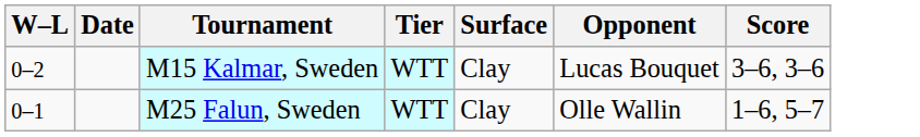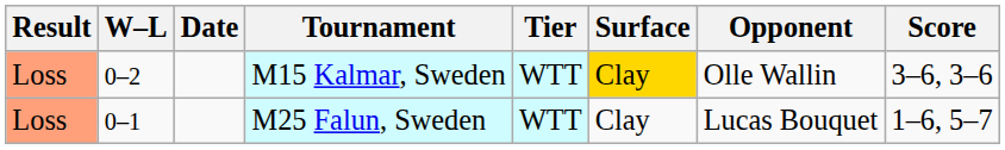 <table class="sortable wikitable">
 <tr>
+<th>Result</th>
 <th class="unsortable">W–L</th>
 <th>Date</th>
 <th>Tournament</th>
 <th>Tier</th>
 <th>Surface</th>
 <th>Opponent</th>
 <th class="unsortable">Score</th>
 </tr>
 <tr>
+<td bgcolor=FFA07A>Loss</td>
 <td><small>0–2</small></td>
 <td></td>
 <td style="background:#cffcff;">M15 <a href='#'>Kalmar</a>, Sweden</td>
 <td style="background:#cffcff;">WTT</td>
-<td>Clay</td>
-<td> Lucas Bouquet</td>
+<td style="background: gold;">Clay</td>
+<td> Olle Wallin</td>
 <td>3–6, 3–6</td>
 </tr>
 <tr>
+<td bgcolor=FFA07A>Loss</td>
 <td><small>0–1</small></td>
 <td></td>
 <td style="background:#cffcff;">M25 <a href='#'>Falun</a>, Sweden</td>
 <td style="background:#cffcff;">WTT</td>
 <td>Clay</td>
-<td> Olle Wallin</td>
+<td> Lucas Bouquet</td>
 <td>1–6, 5–7</td>
 </tr>
 </table>
